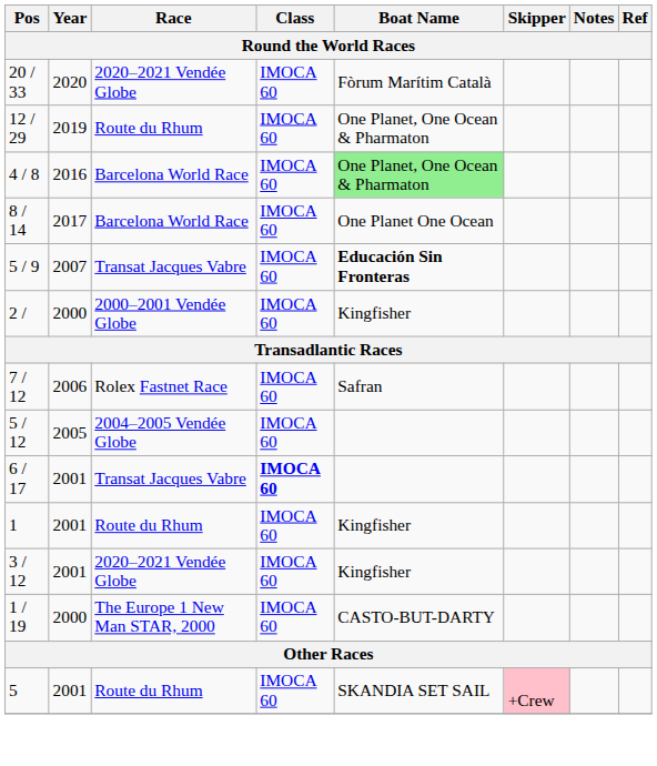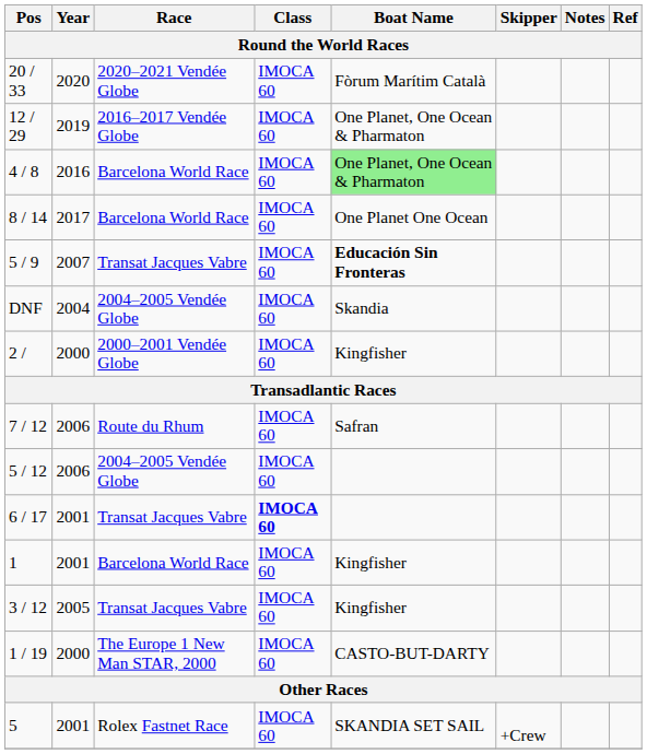 <table class="wikitable sortable">
 <tr>
 <th>Pos</th>
 <th>Year</th>
 <th>Race</th>
 <th>Class</th>
 <th>Boat Name</th>
 <th>Skipper</th>
 <th>Notes</th>
 <th>Ref</th>
 </tr>
 <tr>
 <th colspan = 8><strong>Round the World Races</strong></th>
 </tr>
 <tr>
 <td>20 / 33</td>
 <td>2020</td>
 <td><a href='#'>2020–2021 Vendée Globe</a></td>
 <td><a href='#'>IMOCA 60</a></td>
 <td>Fòrum Marítim Català</td>
 <td></td>
 <td></td>
 <td></td>
 </tr>
 <tr>
 <td>12 / 29</td>
 <td>2019</td>
-<td><a href='#'>Route du Rhum</a></td>
+<td><a href='#'>2016–2017 Vendée Globe</a></td>
 <td><a href='#'>IMOCA 60</a></td>
 <td>One Planet, One Ocean & Pharmaton</td>
 <td></td>
 <td></td>
 <td></td>
 </tr>
 <tr>
 <td>4 / 8</td>
 <td>2016</td>
 <td><a href='#'>Barcelona World Race</a></td>
 <td><a href='#'>IMOCA 60</a></td>
 <td style="background: lightgreen;">One Planet, One Ocean & Pharmaton</td>
 <td> <br> </td>
 <td></td>
 <td></td>
 </tr>
 <tr>
 <td>8 / 14</td>
 <td>2017</td>
 <td><a href='#'>Barcelona World Race</a></td>
 <td><a href='#'>IMOCA 60</a></td>
 <td>One Planet One Ocean</td>
 <td> <br> </td>
 <td></td>
 <td></td>
 </tr>
 <tr>
 <td>5 / 9</td>
 <td>2007</td>
 <td><a href='#'>Transat Jacques Vabre</a></td>
 <td><a href='#'>IMOCA 60</a></td>
 <td><strong>Educación Sin Fronteras</strong></td>
 <td> <br> </td>
 <td></td>
 <td></td>
 </tr>
 <tr>
+<td>DNF</td>
+<td>2004</td>
+<td><a href='#'>2004–2005 Vendée Globe</a></td>
+<td><a href='#'>IMOCA 60</a></td>
+<td>Skandia</td>
+<td></td>
+<td></td>
+<td></td>
+</tr>
+<tr>
 <td>2 /</td>
 <td>2000</td>
 <td><a href='#'>2000–2001 Vendée Globe</a></td>
 <td><a href='#'>IMOCA 60</a></td>
 <td>Kingfisher</td>
 <td></td>
 <td></td>
 <td></td>
 </tr>
 <tr>
 <th colspan = 8><strong>Transadlantic Races</strong></th>
 </tr>
 <tr>
 <td>7 / 12</td>
 <td>2006</td>
-<td>Rolex <a href='#'>Fastnet Race</a></td>
+<td><a href='#'>Route du Rhum</a></td>
 <td><a href='#'>IMOCA 60</a></td>
 <td>Safran</td>
 <td></td>
 <td></td>
 <td></td>
 </tr>
 <tr>
 <td>5 / 12</td>
-<td>2005</td>
+<td>2006</td>
 <td><a href='#'>2004–2005 Vendée Globe</a></td>
 <td><a href='#'>IMOCA 60</a></td>
 <td></td>
 <td> <br> </td>
 <td></td>
 <td></td>
 </tr>
 <tr>
 <td>6 / 17</td>
 <td>2001</td>
 <td><a href='#'>Transat Jacques Vabre</a></td>
 <td><strong><a href='#'>IMOCA 60</a></strong></td>
 <td></td>
 <td> <br> </td>
 <td></td>
 <td></td>
 </tr>
 <tr>
 <td>1</td>
 <td>2001</td>
-<td><a href='#'>Route du Rhum</a></td>
+<td><a href='#'>Barcelona World Race</a></td>
 <td><a href='#'>IMOCA 60</a></td>
 <td>Kingfisher</td>
 <td></td>
 <td></td>
 <td></td>
 </tr>
 <tr>
 <td>3 / 12</td>
-<td>2001</td>
-<td><a href='#'>2020–2021 Vendée Globe</a></td>
+<td>2005</td>
+<td><a href='#'>Transat Jacques Vabre</a></td>
 <td><a href='#'>IMOCA 60</a></td>
 <td>Kingfisher</td>
 <td> <br> </td>
 <td></td>
 <td></td>
 </tr>
 <tr>
 <td>1 / 19</td>
 <td>2000</td>
 <td><a href='#'>The Europe 1 New Man STAR, 2000</a></td>
 <td><a href='#'>IMOCA 60</a></td>
 <td>CASTO-BUT-DARTY</td>
 <td></td>
 <td></td>
 <td></td>
 </tr>
 <tr>
 <th colspan = 8><strong>Other Races</strong></th>
 </tr>
 <tr>
 <td>5</td>
 <td>2001</td>
-<td><a href='#'>Route du Rhum</a></td>
+<td>Rolex <a href='#'>Fastnet Race</a></td>
 <td><a href='#'>IMOCA 60</a></td>
 <td>SKANDIA SET SAIL</td>
-<td style="background: pink;"><br>+Crew</td>
+<td><br>+Crew</td>
 <td></td>
 <td></td>
 </tr>
 <tr>
 </tr>
 </table>
